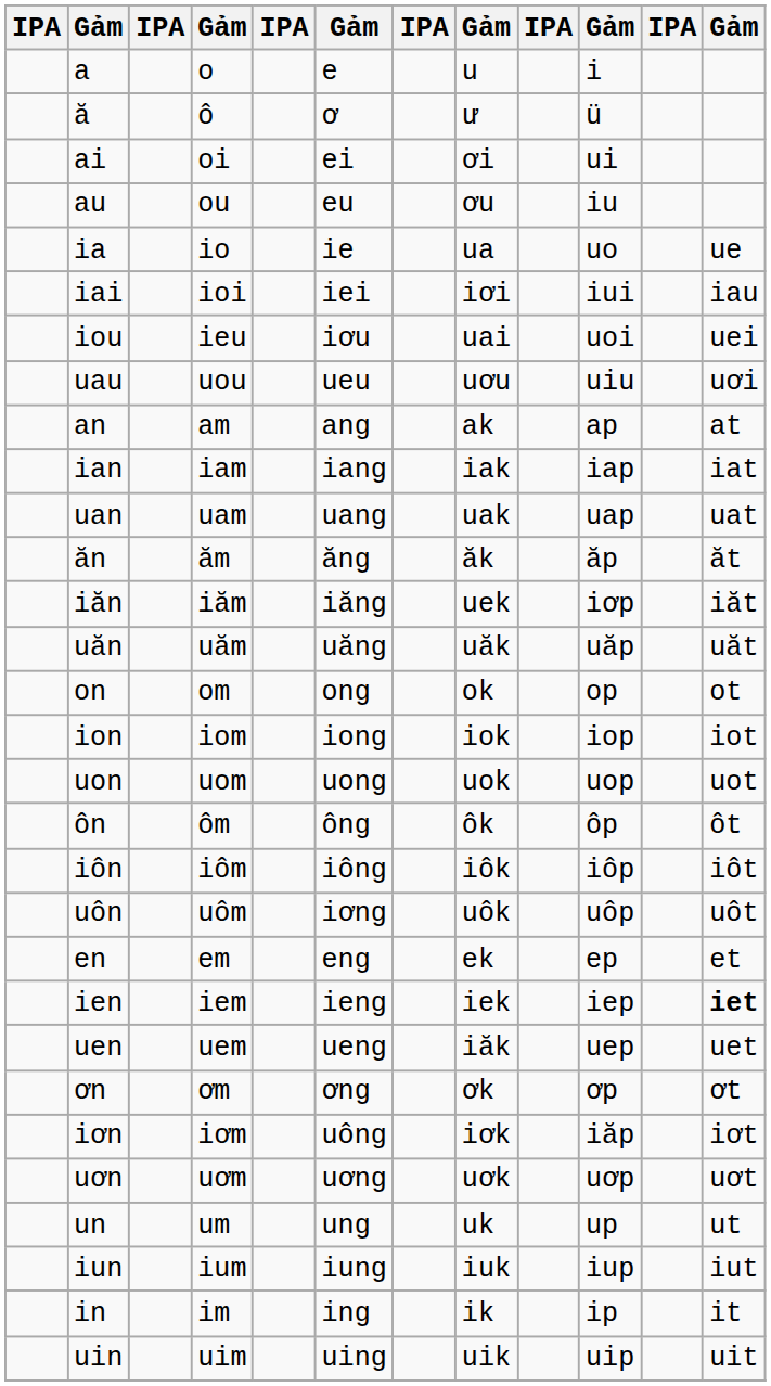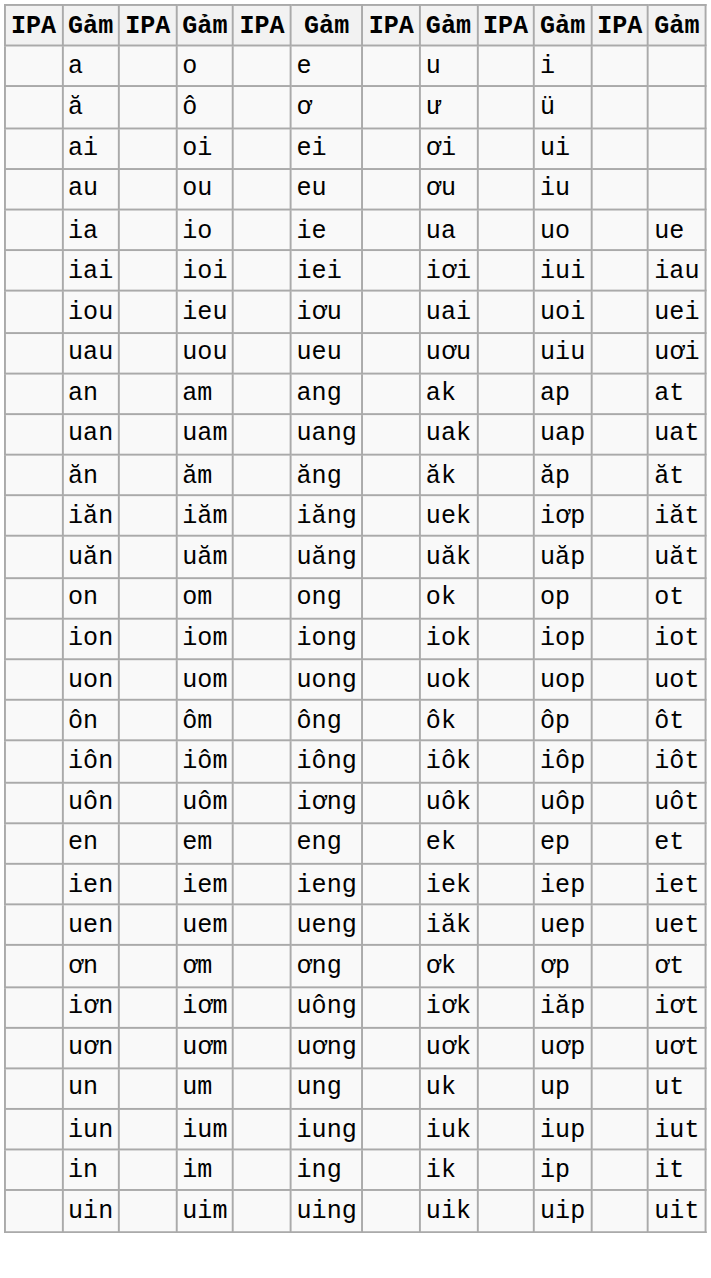 <table class="wikitable">
 <tr --------->
 <th>IPA</th>
 <th>Gảm</th>
 <th>IPA</th>
 <th>Gảm</th>
 <th>IPA</th>
 <th>Gảm</th>
 <th>IPA</th>
 <th>Gảm</th>
 <th>IPA</th>
 <th>Gảm</th>
 <th>IPA</th>
 <th>Gảm</th>
 </tr>
 <tr --------->
 <td></td>
 <td>a</td>
 <td></td>
 <td>o</td>
 <td></td>
 <td>e</td>
 <td></td>
 <td>u</td>
 <td></td>
 <td>i</td>
 <td></td>
 <td></td>
 </tr>
 <tr --------->
 <td></td>
 <td>ă</td>
 <td></td>
 <td>ô</td>
 <td></td>
 <td>ơ</td>
 <td></td>
 <td>ư</td>
 <td></td>
 <td>ü</td>
 <td></td>
 <td></td>
 </tr>
 <tr --------->
 <td></td>
 <td>ai</td>
 <td></td>
 <td>oi</td>
 <td></td>
 <td>ei</td>
 <td></td>
 <td>ơi</td>
 <td></td>
 <td>ui</td>
 <td></td>
 <td></td>
 </tr>
 <tr --------->
 <td></td>
 <td>au</td>
 <td></td>
 <td>ou</td>
 <td></td>
 <td>eu</td>
 <td></td>
 <td>ơu</td>
 <td></td>
 <td>iu</td>
 <td></td>
 <td></td>
 </tr>
 <tr --------->
 <td></td>
 <td>ia</td>
 <td></td>
 <td>io</td>
 <td></td>
 <td>ie</td>
 <td></td>
 <td>ua</td>
 <td></td>
 <td>uo</td>
 <td></td>
 <td>ue</td>
 </tr>
 <tr --------->
 <td></td>
 <td>iai</td>
 <td></td>
 <td>ioi</td>
 <td></td>
 <td>iei</td>
 <td></td>
 <td>iơi</td>
 <td></td>
 <td>iui</td>
 <td></td>
 <td>iau</td>
 </tr>
 <tr --------->
 <td></td>
 <td>iou</td>
 <td></td>
 <td>ieu</td>
 <td></td>
 <td>iơu</td>
 <td></td>
 <td>uai</td>
 <td></td>
 <td>uoi</td>
 <td></td>
 <td>uei</td>
 </tr>
 <tr --------->
 <td></td>
 <td>uau</td>
 <td></td>
 <td>uou</td>
 <td></td>
 <td>ueu</td>
 <td></td>
 <td>uơu</td>
 <td></td>
 <td>uiu</td>
 <td></td>
 <td>uơi</td>
 </tr>
 <tr --------->
 <td></td>
 <td>an</td>
 <td></td>
 <td>am</td>
 <td></td>
 <td>ang</td>
 <td></td>
 <td>ak</td>
 <td></td>
 <td>ap</td>
 <td></td>
 <td>at</td>
-</tr>
-<tr --------->
-<td></td>
-<td>ian</td>
-<td></td>
-<td>iam</td>
-<td></td>
-<td>iang</td>
-<td></td>
-<td>iak</td>
-<td></td>
-<td>iap</td>
-<td></td>
-<td>iat</td>
 </tr>
 <tr --------->
 <td></td>
 <td>uan</td>
 <td></td>
 <td>uam</td>
 <td></td>
 <td>uang</td>
 <td></td>
 <td>uak</td>
 <td></td>
 <td>uap</td>
 <td></td>
 <td>uat</td>
 </tr>
 <tr --------->
 <td></td>
 <td>ăn</td>
 <td></td>
 <td>ăm</td>
 <td></td>
 <td>ăng</td>
 <td></td>
 <td>ăk</td>
 <td></td>
 <td>ăp</td>
 <td></td>
 <td>ăt</td>
 </tr>
 <tr --------->
 <td></td>
 <td>iăn</td>
 <td></td>
 <td>iăm</td>
 <td></td>
 <td>iăng</td>
 <td></td>
 <td>uek</td>
 <td></td>
 <td>iơp</td>
 <td></td>
 <td>iăt</td>
 </tr>
 <tr --------->
 <td></td>
 <td>uăn</td>
 <td></td>
 <td>uăm</td>
 <td></td>
 <td>uăng</td>
 <td></td>
 <td>uăk</td>
 <td></td>
 <td>uăp</td>
 <td></td>
 <td>uăt</td>
 </tr>
 <tr --------->
 <td></td>
 <td>on</td>
 <td></td>
 <td>om</td>
 <td></td>
 <td>ong</td>
 <td></td>
 <td>ok</td>
 <td></td>
 <td>op</td>
 <td></td>
 <td>ot</td>
 </tr>
 <tr --------->
 <td></td>
 <td>ion</td>
 <td></td>
 <td>iom</td>
 <td></td>
 <td>iong</td>
 <td></td>
 <td>iok</td>
 <td></td>
 <td>iop</td>
 <td></td>
 <td>iot</td>
 </tr>
 <tr --------->
 <td></td>
 <td>uon</td>
 <td></td>
 <td>uom</td>
 <td></td>
 <td>uong</td>
 <td></td>
 <td>uok</td>
 <td></td>
 <td>uop</td>
 <td></td>
 <td>uot</td>
 </tr>
 <tr --------->
 <td></td>
 <td>ôn</td>
 <td></td>
 <td>ôm</td>
 <td></td>
 <td>ông</td>
 <td></td>
 <td>ôk</td>
 <td></td>
 <td>ôp</td>
 <td></td>
 <td>ôt</td>
 </tr>
 <tr --------->
 <td></td>
 <td>iôn</td>
 <td></td>
 <td>iôm</td>
 <td></td>
 <td>iông</td>
 <td></td>
 <td>iôk</td>
 <td></td>
 <td>iôp</td>
 <td></td>
 <td>iôt</td>
 </tr>
 <tr --------->
 <td></td>
 <td>uôn</td>
 <td></td>
 <td>uôm</td>
 <td></td>
 <td>iơng</td>
 <td></td>
 <td>uôk</td>
 <td></td>
 <td>uôp</td>
 <td></td>
 <td>uôt</td>
 </tr>
 <tr --------->
 <td></td>
 <td>en</td>
 <td></td>
 <td>em</td>
 <td></td>
 <td>eng</td>
 <td></td>
 <td>ek</td>
 <td></td>
 <td>ep</td>
 <td></td>
 <td>et</td>
 </tr>
 <tr --------->
 <td></td>
 <td>ien</td>
 <td></td>
 <td>iem</td>
 <td></td>
 <td>ieng</td>
 <td></td>
 <td>iek</td>
 <td></td>
 <td>iep</td>
 <td></td>
-<td><strong>iet</strong></td>
+<td>iet</td>
 </tr>
 <tr --------->
 <td></td>
 <td>uen</td>
 <td></td>
 <td>uem</td>
 <td></td>
 <td>ueng</td>
 <td></td>
 <td>iăk</td>
 <td></td>
 <td>uep</td>
 <td></td>
 <td>uet</td>
 </tr>
 <tr --------->
 <td></td>
 <td>ơn</td>
 <td></td>
 <td>ơm</td>
 <td></td>
 <td>ơng</td>
 <td></td>
 <td>ơk</td>
 <td></td>
 <td>ơp</td>
 <td></td>
 <td>ơt</td>
 </tr>
 <tr --------->
 <td></td>
 <td>iơn</td>
 <td></td>
 <td>iơm</td>
 <td></td>
 <td>uông</td>
 <td></td>
 <td>iơk</td>
 <td></td>
 <td>iăp</td>
 <td></td>
 <td>iơt</td>
 </tr>
 <tr --------->
 <td></td>
 <td>uơn</td>
 <td></td>
 <td>uơm</td>
 <td></td>
 <td>uơng</td>
 <td></td>
 <td>uơk</td>
 <td></td>
 <td>uơp</td>
 <td></td>
 <td>uơt</td>
 </tr>
 <tr --------->
 <td></td>
 <td>un</td>
 <td></td>
 <td>um</td>
 <td></td>
 <td>ung</td>
 <td></td>
 <td>uk</td>
 <td></td>
 <td>up</td>
 <td></td>
 <td>ut</td>
 </tr>
 <tr --------->
 <td></td>
 <td>iun</td>
 <td></td>
 <td>ium</td>
 <td></td>
 <td>iung</td>
 <td></td>
 <td>iuk</td>
 <td></td>
 <td>iup</td>
 <td></td>
 <td>iut</td>
 </tr>
 <tr --------->
 <td></td>
 <td>in</td>
 <td></td>
 <td>im</td>
 <td></td>
 <td>ing</td>
 <td></td>
 <td>ik</td>
 <td></td>
 <td>ip</td>
 <td></td>
 <td>it</td>
 </tr>
 <tr --------->
 <td></td>
 <td>uin</td>
 <td></td>
 <td>uim</td>
 <td></td>
 <td>uing</td>
 <td></td>
 <td>uik</td>
 <td></td>
 <td>uip</td>
 <td></td>
 <td>uit</td>
 </tr>
 <tr --------->
 </tr>
 </table>
